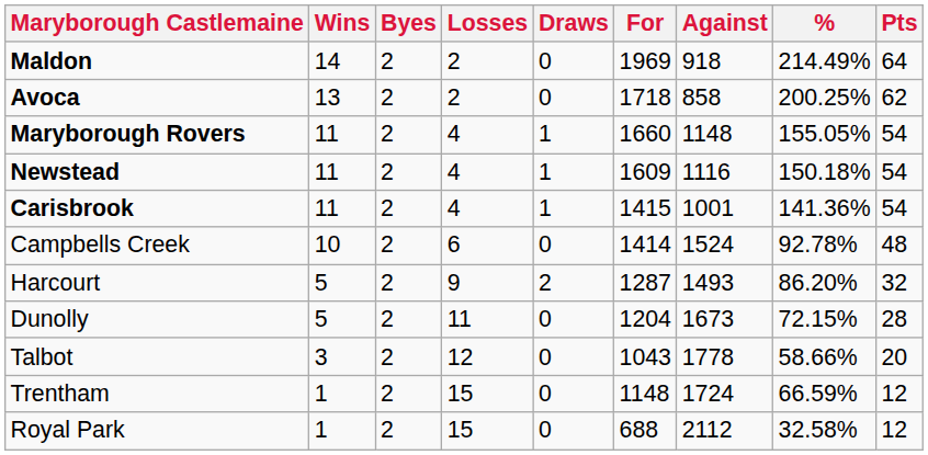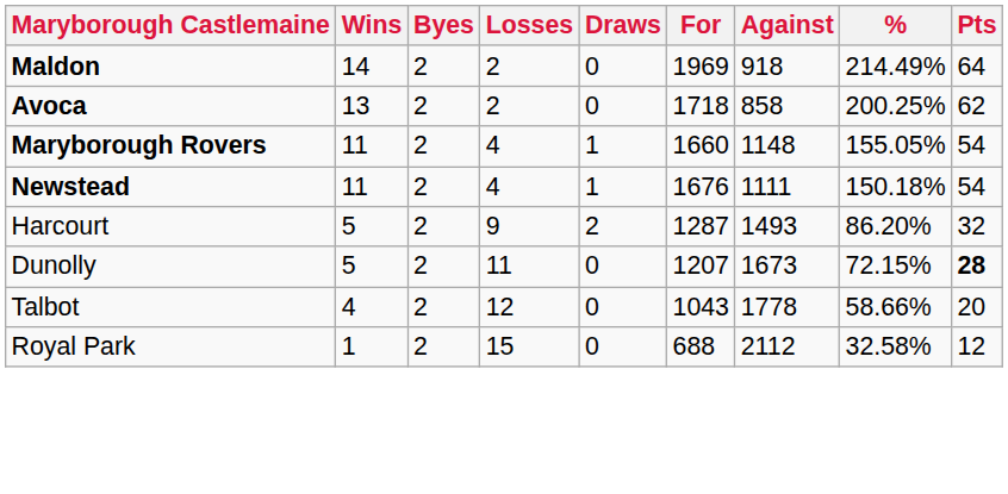 <table class="wikitable">
 <tr>
 <th style="color:crimson">Maryborough Castlemaine</th>
 <th style="color:crimson">Wins</th>
 <th style="color:crimson">Byes</th>
 <th style="color:crimson">Losses</th>
 <th style="color:crimson">Draws</th>
 <th style="color:crimson">For</th>
 <th style="color:crimson">Against</th>
 <th style="color:crimson">%</th>
 <th style="color:crimson">Pts</th>
 </tr>
 <tr>
 <td><strong>	Maldon	</strong></td>
 <td>14</td>
 <td>2</td>
 <td>2</td>
 <td>0</td>
 <td>1969</td>
 <td>918</td>
 <td>214.49%</td>
 <td>64</td>
 </tr>
 <tr>
 <td><strong>	Avoca	</strong></td>
 <td>13</td>
 <td>2</td>
 <td>2</td>
 <td>0</td>
 <td>1718</td>
 <td>858</td>
 <td>200.25%</td>
 <td>62</td>
 </tr>
 <tr>
 <td><strong>	Maryborough Rovers	</strong></td>
 <td>11</td>
 <td>2</td>
 <td>4</td>
 <td>1</td>
 <td>1660</td>
 <td>1148</td>
 <td>155.05%</td>
 <td>54</td>
 </tr>
 <tr>
 <td><strong>	Newstead	</strong></td>
 <td>11</td>
 <td>2</td>
 <td>4</td>
 <td>1</td>
-<td>1609</td>
-<td>1116</td>
+<td>1676</td>
+<td>1111</td>
 <td>150.18%</td>
 <td>54</td>
-</tr>
-<tr>
-<td><strong>	Carisbrook	</strong></td>
-<td>11</td>
-<td>2</td>
-<td>4</td>
-<td>1</td>
-<td>1415</td>
-<td>1001</td>
-<td>141.36%</td>
-<td>54</td>
-</tr>
-<tr>
-<td>Campbells Creek</td>
-<td>10</td>
-<td>2</td>
-<td>6</td>
-<td>0</td>
-<td>1414</td>
-<td>1524</td>
-<td>92.78%</td>
-<td>48</td>
 </tr>
 <tr>
 <td>Harcourt</td>
 <td>5</td>
 <td>2</td>
 <td>9</td>
 <td>2</td>
 <td>1287</td>
 <td>1493</td>
 <td>86.20%</td>
 <td>32</td>
 </tr>
 <tr>
 <td>Dunolly</td>
 <td>5</td>
 <td>2</td>
 <td>11</td>
 <td>0</td>
-<td>1204</td>
+<td>1207</td>
 <td>1673</td>
 <td>72.15%</td>
-<td>28</td>
+<td><strong>28</strong></td>
 </tr>
 <tr>
 <td>Talbot</td>
-<td>3</td>
+<td>4</td>
 <td>2</td>
 <td>12</td>
 <td>0</td>
 <td>1043</td>
 <td>1778</td>
 <td>58.66%</td>
 <td>20</td>
-</tr>
-<tr>
-<td>Trentham</td>
-<td>1</td>
-<td>2</td>
-<td>15</td>
-<td>0</td>
-<td>1148</td>
-<td>1724</td>
-<td>66.59%</td>
-<td>12</td>
 </tr>
 <tr>
 <td>Royal Park</td>
 <td>1</td>
 <td>2</td>
 <td>15</td>
 <td>0</td>
 <td>688</td>
 <td>2112</td>
 <td>32.58%</td>
 <td>12</td>
 </tr>
 </table>
